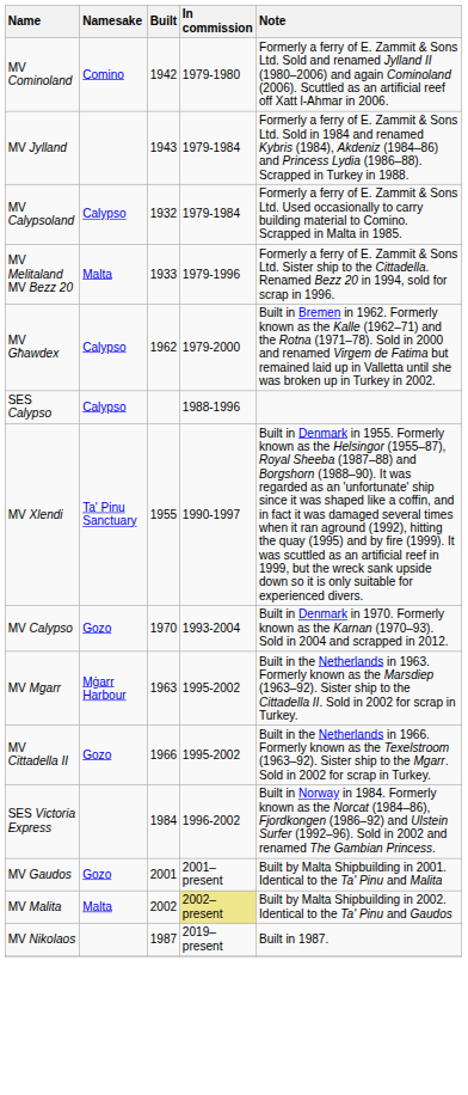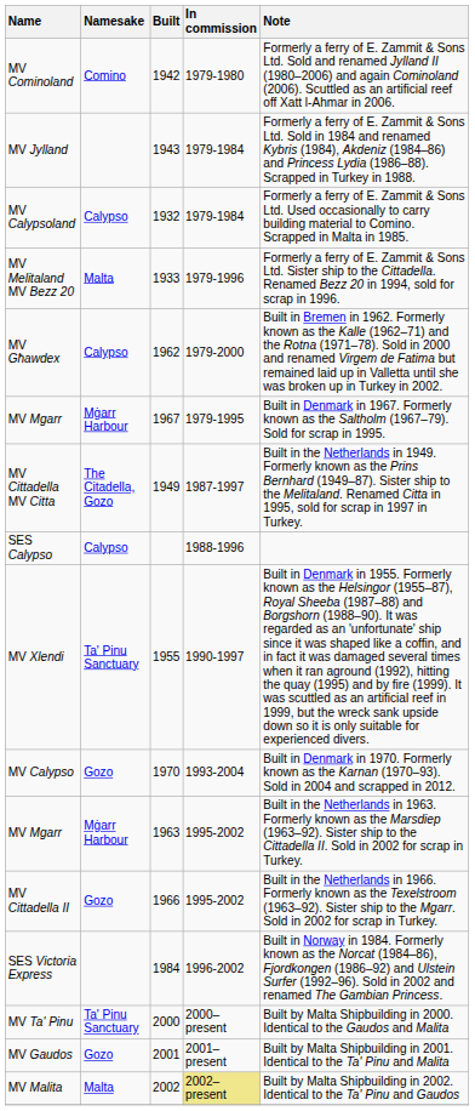 <table class="wikitable sortable">
 <tr>
 <th style="text-align:left;">Name</th>
 <th style="text-align:left;">Namesake</th>
 <th style="text-align:left;">Built</th>
 <th style="text-align:left;">In commission</th>
 <th style="text-align:left;">Note</th>
 </tr>
 <tr>
 <td>MV <em>Cominoland</em></td>
 <td><a href='#'>Comino</a></td>
 <td>1942</td>
 <td>1979-1980</td>
 <td>Formerly a ferry of E. Zammit & Sons Ltd. Sold and renamed <em>Jylland II</em> (1980–2006) and again <em>Cominoland</em> (2006). Scuttled as an artificial reef off Xatt l-Ahmar in 2006.</td>
 </tr>
 <tr>
 <td>MV <em>Jylland</em></td>
 <td></td>
 <td>1943</td>
 <td>1979-1984</td>
 <td>Formerly a ferry of E. Zammit & Sons Ltd. Sold in 1984 and renamed <em>Kybris</em> (1984), <em>Akdeniz</em> (1984–86) and <em>Princess Lydia</em> (1986–88). Scrapped in Turkey in 1988.</td>
 </tr>
 <tr>
 <td>MV <em>Calypsoland</em></td>
 <td><a href='#'>Calypso</a></td>
 <td>1932</td>
 <td>1979-1984</td>
 <td>Formerly a ferry of E. Zammit & Sons Ltd. Used occasionally to carry building material to Comino. Scrapped in Malta in 1985.</td>
 </tr>
 <tr>
 <td>MV <em>Melitaland</em><br>MV <em>Bezz 20</em></td>
 <td><a href='#'>Malta</a></td>
 <td>1933</td>
 <td>1979-1996</td>
 <td>Formerly a ferry of E. Zammit & Sons Ltd. Sister ship to the <em>Cittadella</em>. Renamed <em>Bezz 20</em> in 1994, sold for scrap in 1996.</td>
 </tr>
 <tr>
 <td>MV <em>Għawdex</em></td>
 <td><a href='#'>Calypso</a></td>
 <td>1962</td>
 <td>1979-2000</td>
 <td>Built in <a href='#'>Bremen</a> in 1962. Formerly known as the <em>Kalle</em> (1962–71) and the <em>Rotna</em> (1971–78). Sold in 2000 and renamed <em>Virgem de Fatima</em> but remained laid up in Valletta until she was broken up in Turkey in 2002.</td>
 </tr>
 <tr>
+<td>MV <em>Mgarr</em></td>
+<td><a href='#'>Mġarr Harbour</a></td>
+<td>1967</td>
+<td>1979-1995</td>
+<td>Built in <a href='#'>Denmark</a> in 1967. Formerly known as the <em>Saltholm</em> (1967–79). Sold for scrap in 1995.</td>
+</tr>
+<tr>
+<td>MV <em>Cittadella</em><br>MV <em>Citta</em></td>
+<td><a href='#'>The Citadella, Gozo</a></td>
+<td>1949</td>
+<td>1987-1997</td>
+<td>Built in the <a href='#'>Netherlands</a> in 1949. Formerly known as the <em>Prins Bernhard</em> (1949–87). Sister ship to the <em>Melitaland</em>. Renamed <em>Citta</em> in 1995, sold for scrap in 1997 in Turkey.</td>
+</tr>
+<tr>
 <td>SES <em>Calypso</em></td>
 <td><a href='#'>Calypso</a></td>
 <td></td>
 <td>1988-1996</td>
 <td></td>
 </tr>
 <tr>
 <td>MV <em>Xlendi</em></td>
 <td><a href='#'>Ta' Pinu Sanctuary</a></td>
 <td>1955</td>
 <td>1990-1997</td>
 <td>Built in <a href='#'>Denmark</a> in 1955. Formerly known as the <em>Helsingor</em> (1955–87), <em>Royal Sheeba</em> (1987–88) and <em>Borgshorn</em> (1988–90). It was regarded as an 'unfortunate' ship since it was shaped like a coffin, and in fact it was damaged several times when it ran aground (1992), hitting the quay (1995) and by fire (1999). It was scuttled as an artificial reef in 1999, but the wreck sank upside down so it is only suitable for experienced divers.</td>
 </tr>
 <tr>
 <td>MV <em>Calypso</em></td>
 <td><a href='#'>Gozo</a></td>
 <td>1970</td>
 <td>1993-2004</td>
 <td>Built in <a href='#'>Denmark</a> in 1970. Formerly known as the <em>Karnan</em> (1970–93). Sold in 2004 and scrapped in 2012.</td>
 </tr>
 <tr>
 <td>MV <em>Mgarr</em></td>
 <td><a href='#'>Mġarr Harbour</a></td>
 <td>1963</td>
 <td>1995-2002</td>
 <td>Built in the <a href='#'>Netherlands</a> in 1963. Formerly known as the <em>Marsdiep</em> (1963–92). Sister ship to the <em>Cittadella II</em>. Sold in 2002 for scrap in Turkey.</td>
 </tr>
 <tr>
 <td>MV <em>Cittadella II</em></td>
 <td><a href='#'>Gozo</a></td>
 <td>1966</td>
 <td>1995-2002</td>
 <td>Built in the <a href='#'>Netherlands</a> in 1966. Formerly known as the <em>Texelstroom</em> (1963–92). Sister ship to the <em>Mgarr</em>. Sold in 2002 for scrap in Turkey.</td>
 </tr>
 <tr>
 <td>SES <em>Victoria Express</em></td>
 <td></td>
 <td>1984</td>
 <td>1996-2002</td>
 <td>Built in <a href='#'>Norway</a> in 1984. Formerly known as the <em>Norcat</em> (1984–86), <em>Fjordkongen</em> (1986–92) and <em>Ulstein Surfer</em> (1992–96). Sold in 2002 and renamed <em>The Gambian Princess</em>.</td>
 </tr>
 <tr>
+<td>MV <em>Ta' Pinu</em></td>
+<td><a href='#'>Ta' Pinu Sanctuary</a></td>
+<td>2000</td>
+<td>2000–present</td>
+<td>Built by Malta Shipbuilding in 2000. Identical to the <em>Gaudos</em> and <em>Malita</em></td>
+</tr>
+<tr>
 <td>MV <em>Gaudos</em></td>
 <td><a href='#'>Gozo</a></td>
 <td>2001</td>
 <td>2001–present</td>
 <td>Built by Malta Shipbuilding in 2001. Identical to the <em>Ta' Pinu</em> and <em>Malita</em></td>
 </tr>
 <tr>
 <td>MV <em>Malita</em></td>
 <td><a href='#'>Malta</a></td>
 <td>2002</td>
 <td style="background: khaki;">2002–present</td>
 <td>Built by Malta Shipbuilding in 2002. Identical to the <em>Ta' Pinu</em> and <em>Gaudos</em></td>
 </tr>
 <tr>
-<td>MV <em>Nikolaos</em></td>
-<td></td>
-<td>1987</td>
-<td>2019–present</td>
-<td>Built in 1987.</td>
-</tr>
-<tr>
 </tr>
 </table>
